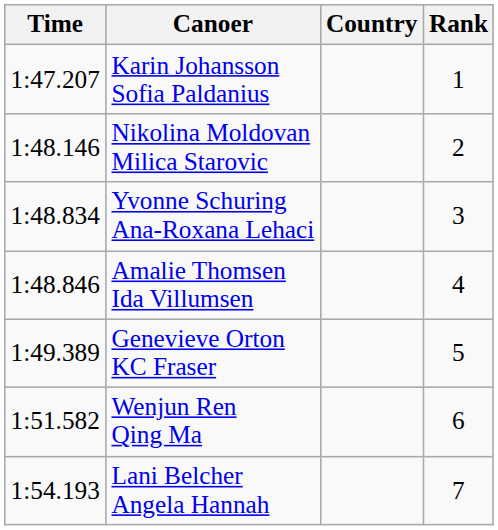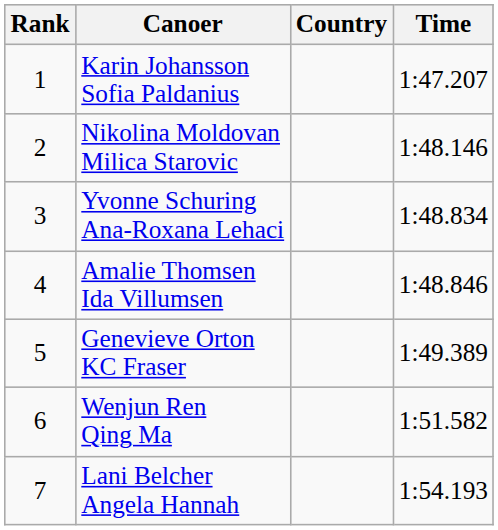 <table class="wikitable" style="text-align:center;">
 <tr>
-<th>Time</th>
+<th>Rank</th>
 <th>Canoer</th>
 <th>Country</th>
-<th>Rank</th>
+<th>Time</th>
 </tr>
 <tr>
-<td>1:47.207</td>
+<td>1</td>
 <td align=left><a href='#'>Karin Johansson</a><br><a href='#'>Sofia Paldanius</a></td>
 <td align="left"></td>
-<td>1</td>
+<td>1:47.207</td>
 </tr>
 <tr>
-<td>1:48.146</td>
+<td>2</td>
 <td align=left><a href='#'>Nikolina Moldovan</a><br><a href='#'>Milica Starovic</a></td>
 <td align="left"></td>
-<td>2</td>
+<td>1:48.146</td>
 </tr>
 <tr>
-<td>1:48.834</td>
+<td>3</td>
 <td align=left><a href='#'>Yvonne Schuring</a><br><a href='#'>Ana-Roxana Lehaci</a></td>
 <td align="left"></td>
-<td>3</td>
+<td>1:48.834</td>
 </tr>
 <tr>
-<td>1:48.846</td>
+<td>4</td>
 <td align=left><a href='#'>Amalie Thomsen</a><br><a href='#'>Ida Villumsen</a></td>
 <td align=left></td>
-<td>4</td>
+<td>1:48.846</td>
 </tr>
 <tr>
-<td>1:49.389</td>
+<td>5</td>
 <td align=left><a href='#'>Genevieve Orton</a><br><a href='#'>KC Fraser</a></td>
 <td align=left></td>
-<td>5</td>
+<td>1:49.389</td>
 </tr>
 <tr>
-<td>1:51.582</td>
+<td>6</td>
 <td align=left><a href='#'>Wenjun Ren</a><br><a href='#'>Qing Ma</a></td>
 <td align=left></td>
-<td>6</td>
+<td>1:51.582</td>
 </tr>
 <tr>
-<td>1:54.193</td>
+<td>7</td>
 <td align=left><a href='#'>Lani Belcher</a><br><a href='#'>Angela Hannah</a></td>
 <td align=left></td>
-<td>7</td>
+<td>1:54.193</td>
 </tr>
 </table>
